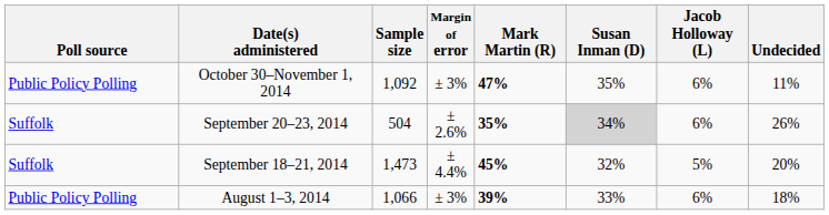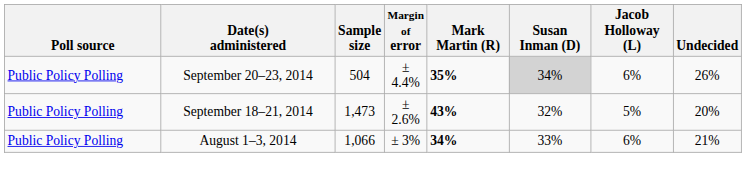 <table class="wikitable">
 <tr valign= bottom>
 <th style="width:180px;">Poll source</th>
 <th style="width:200px;">Date(s)<br>administered</th>
 <th class=small>Sample<br>size</th>
 <th class=small><small>Margin of</small><br>error</th>
 <th style="width:90px;">Mark<br>Martin (R)</th>
 <th style="width:90px;">Susan<br>Inman (D)</th>
 <th style="width:90px;">Jacob<br>Holloway (L)</th>
 <th style="width:50px;">Undecided</th>
 </tr>
 <tr>
 <td><a href='#'>Public Policy Polling</a></td>
-<td align=center>October 30–November 1, 2014</td>
-<td align=center>1,092</td>
-<td align=center>± 3%</td>
-<td><strong>47%</strong></td>
-<td align=center>35%</td>
-<td align=center>6%</td>
-<td align=center>11%</td>
-</tr>
-<tr>
-<td><a href='#'>Suffolk</a></td>
 <td align=center>September 20–23, 2014</td>
 <td align=center>504</td>
-<td align=center>± 2.6%</td>
+<td align=center>± 4.4%</td>
 <td><strong>35%</strong></td>
 <td align=center style="background: lightgrey;">34%</td>
 <td align=center>6%</td>
 <td align=center>26%</td>
 </tr>
 <tr>
-<td><a href='#'>Suffolk</a></td>
+<td><a href='#'>Public Policy Polling</a></td>
 <td align=center>September 18–21, 2014</td>
 <td align=center>1,473</td>
-<td align=center>± 4.4%</td>
-<td><strong>45%</strong></td>
+<td align=center>± 2.6%</td>
+<td><strong>43%</strong></td>
 <td align=center>32%</td>
 <td align=center>5%</td>
 <td align=center>20%</td>
 </tr>
 <tr>
 <td><a href='#'>Public Policy Polling</a></td>
 <td align=center>August 1–3, 2014</td>
 <td align=center>1,066</td>
 <td align=center>± 3%</td>
-<td><strong>39%</strong></td>
+<td><strong>34%</strong></td>
 <td align=center>33%</td>
 <td align=center>6%</td>
-<td align=center>18%</td>
+<td align=center>21%</td>
 </tr>
 </table>
